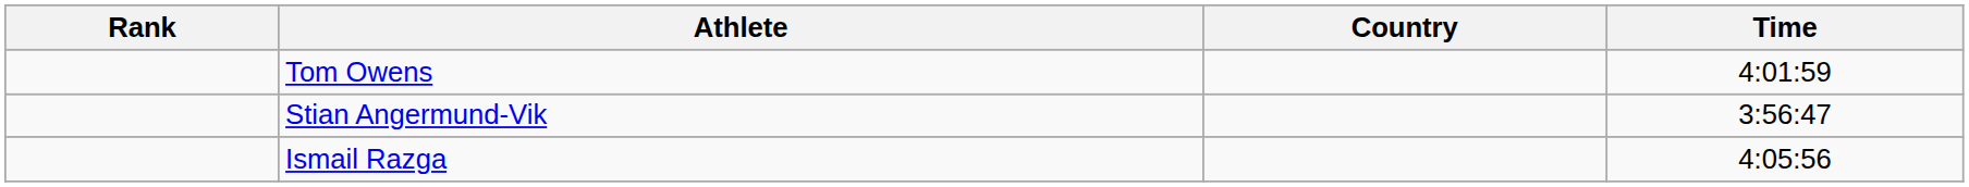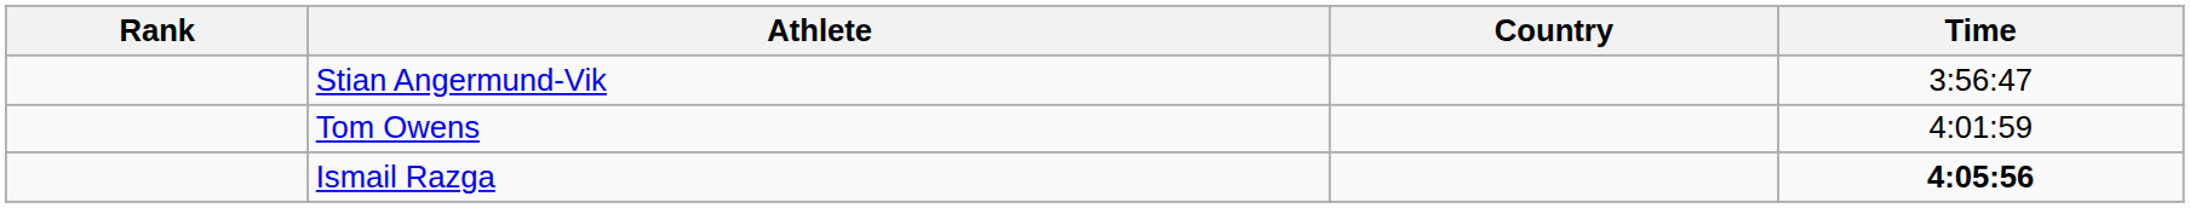 <table class="wikitable" width=80% style="font-size:90%; text-align:center;">
 <tr>
 <th>Rank</th>
 <th>Athlete</th>
 <th>Country</th>
 <th>Time</th>
 </tr>
 <tr>
 <td></td>
+<td align=left><a href='#'>Stian Angermund-Vik</a></td>
+<td align=left></td>
+<td>3:56:47</td>
+</tr>
+<tr>
+<td></td>
 <td align=left><a href='#'>Tom Owens</a></td>
 <td align=left></td>
 <td>4:01:59</td>
 </tr>
 <tr>
 <td></td>
-<td align=left><a href='#'>Stian Angermund-Vik</a></td>
-<td align=left></td>
-<td>3:56:47</td>
-</tr>
-<tr>
-<td></td>
 <td align=left><a href='#'>Ismail Razga</a></td>
 <td align=left></td>
-<td>4:05:56</td>
+<td><strong>4:05:56</strong></td>
 </tr>
 </table>
